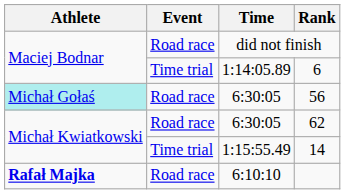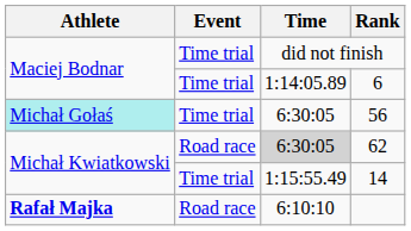 <table class="wikitable" style="font-size:90%">
 <tr>
 <th>Athlete</th>
 <th>Event</th>
 <th>Time</th>
 <th>Rank</th>
 </tr>
 <tr align=center>
 <td align=left rowspan=2><a href='#'>Maciej Bodnar</a></td>
-<td align=left><a href='#'>Road race</a></td>
+<td align=left><a href='#'>Time trial</a></td>
 <td colspan=2>did not finish</td>
 </tr>
 <tr align=center>
 <td align=left><a href='#'>Time trial</a></td>
 <td>1:14:05.89</td>
 <td>6</td>
 </tr>
 <tr align=center>
 <td align=left style="background: paleturquoise;"><a href='#'>Michał Gołaś</a></td>
-<td align=left><a href='#'>Road race</a></td>
+<td align=left><a href='#'>Time trial</a></td>
 <td>6:30:05</td>
 <td>56</td>
 </tr>
 <tr align=center>
 <td align=left rowspan=2><a href='#'>Michał Kwiatkowski</a></td>
 <td align=left><a href='#'>Road race</a></td>
-<td>6:30:05</td>
+<td style="background: lightgrey;">6:30:05</td>
 <td>62</td>
 </tr>
 <tr align=center>
 <td align=left><a href='#'>Time trial</a></td>
 <td>1:15:55.49</td>
 <td>14</td>
 </tr>
 <tr align=center>
 <td align=left><strong><a href='#'>Rafał Majka</a></strong></td>
 <td align=left><a href='#'>Road race</a></td>
 <td>6:10:10</td>
 <td></td>
 </tr>
 </table>
